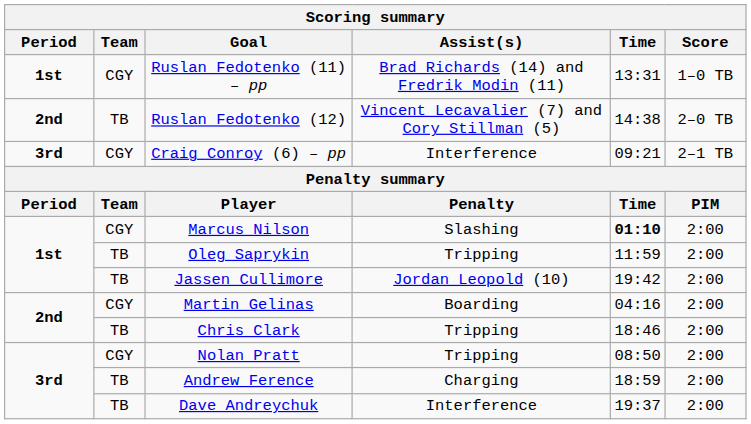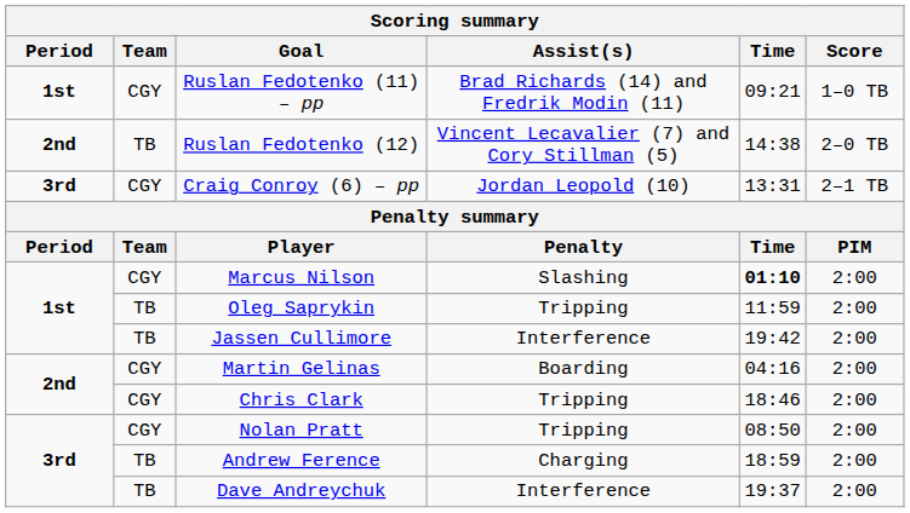 <table style="width:100%;" class="wikitable">
 <tr>
 <th colspan=6>Scoring summary</th>
 </tr>
 <tr>
 <th style="width:12%;">Period</th>
 <th style="width:7%;">Team</th>
 <th style="width:28%;">Goal</th>
 <th style="width:35%;">Assist(s)</th>
 <th style="width:7%;">Time</th>
 <th style="width:11%;">Score</th>
 </tr>
 <tr>
 <td style="text-align:center;" rowspan="1"><strong>1st</strong></td>
 <td align=center>CGY</td>
 <td align=center><a href='#'>Ruslan Fedotenko</a> (11) – <em>pp</em></td>
 <td align=center><a href='#'>Brad Richards</a> (14) and <a href='#'>Fredrik Modin</a> (11)</td>
-<td align=center>13:31</td>
+<td align=center>09:21</td>
 <td align=center>1–0 TB</td>
 </tr>
 <tr>
 <td style="text-align:center;" rowspan="1"><strong>2nd</strong></td>
 <td align=center>TB</td>
 <td align=center><a href='#'>Ruslan Fedotenko</a> (12)</td>
 <td align=center><a href='#'>Vincent Lecavalier</a> (7) and <a href='#'>Cory Stillman</a> (5)</td>
 <td align=center>14:38</td>
 <td align=center>2–0 TB</td>
 </tr>
 <tr>
 <td style="text-align:center;" rowspan="1"><strong>3rd</strong></td>
 <td align=center>CGY</td>
 <td align=center><a href='#'>Craig Conroy</a> (6) – <em>pp</em></td>
-<td align=center>Interference</td>
-<td align=center>09:21</td>
+<td align=center><a href='#'>Jordan Leopold</a> (10)</td>
+<td align=center>13:31</td>
 <td align=center>2–1 TB</td>
 </tr>
 <tr>
 <th colspan=6>Penalty summary</th>
 </tr>
 <tr>
 <th style="width:12%;">Period</th>
 <th style="width:7%;">Team</th>
 <th style="width:28%;">Player</th>
 <th style="width:35%;">Penalty</th>
 <th style="width:7%;">Time</th>
 <th style="width:11%;">PIM</th>
 </tr>
 <tr>
 <td style="text-align:center;" rowspan="3"><strong>1st</strong></td>
 <td align=center>CGY</td>
 <td align=center><a href='#'>Marcus Nilson</a></td>
 <td align=center>Slashing</td>
 <td align=center><strong>01:10</strong></td>
 <td align=center>2:00</td>
 </tr>
 <tr>
 <td align=center>TB</td>
 <td align=center><a href='#'>Oleg Saprykin</a></td>
 <td align=center>Tripping</td>
 <td align=center>11:59</td>
 <td align=center>2:00</td>
 </tr>
 <tr>
 <td align=center>TB</td>
 <td align=center><a href='#'>Jassen Cullimore</a></td>
-<td align=center><a href='#'>Jordan Leopold</a> (10)</td>
+<td align=center>Interference</td>
 <td align=center>19:42</td>
 <td align=center>2:00</td>
 </tr>
 <tr>
 <td style="text-align:center;" rowspan="2"><strong>2nd</strong></td>
 <td align=center>CGY</td>
 <td align=center><a href='#'>Martin Gelinas</a></td>
 <td align=center>Boarding</td>
 <td align=center>04:16</td>
 <td align=center>2:00</td>
 </tr>
 <tr>
-<td align=center>TB</td>
+<td align=center>CGY</td>
 <td align=center><a href='#'>Chris Clark</a></td>
 <td align=center>Tripping</td>
 <td align=center>18:46</td>
 <td align=center>2:00</td>
 </tr>
 <tr>
 <td style="text-align:center;" rowspan="3"><strong>3rd</strong></td>
 <td align=center>CGY</td>
 <td align=center><a href='#'>Nolan Pratt</a></td>
 <td align=center>Tripping</td>
 <td align=center>08:50</td>
 <td align=center>2:00</td>
 </tr>
 <tr>
 <td align=center>TB</td>
 <td align=center><a href='#'>Andrew Ference</a></td>
 <td align=center>Charging</td>
 <td align=center>18:59</td>
 <td align=center>2:00</td>
 </tr>
 <tr>
 <td align=center>TB</td>
 <td align=center><a href='#'>Dave Andreychuk</a></td>
 <td align=center>Interference</td>
 <td align=center>19:37</td>
 <td align=center>2:00</td>
 </tr>
 </table>
